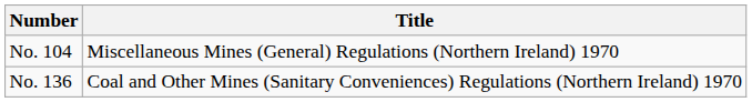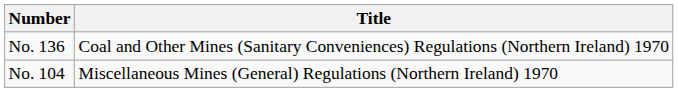 <table class="wikitable collapsible">
 <tr>
 <th>Number</th>
 <th>Title</th>
 </tr>
 <tr>
+<td>No. 136</td>
+<td>Coal and Other Mines (Sanitary Conveniences) Regulations (Northern Ireland) 1970</td>
+</tr>
+<tr>
 <td>No. 104</td>
 <td>Miscellaneous Mines (General) Regulations (Northern Ireland) 1970</td>
 </tr>
-<tr>
-<td>No. 136</td>
-<td>Coal and Other Mines (Sanitary Conveniences) Regulations (Northern Ireland) 1970</td>
-</tr>
 </table>
